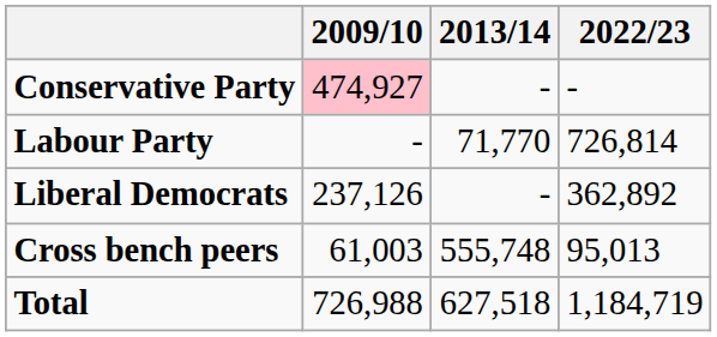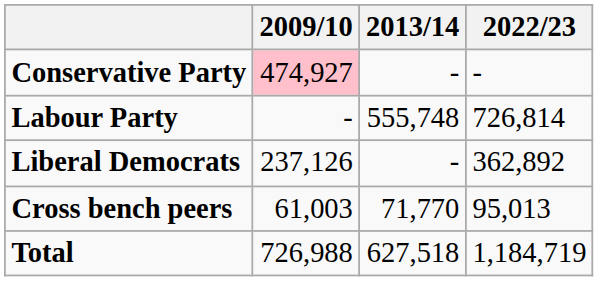 <table class="wikitable">
 <tr>
 <th> </th>
 <th>2009/10</th>
 <th>2013/14</th>
 <th>2022/23</th>
 </tr>
 <tr>
 <td><strong>Conservative Party</strong></td>
 <td align="right" style="background: pink;">474,927</td>
 <td align="right">-</td>
 <td>-</td>
 </tr>
 <tr>
 <td><strong>Labour Party</strong></td>
 <td align="right">-</td>
-<td align="right">71,770</td>
+<td align="right">555,748</td>
 <td>726,814</td>
 </tr>
 <tr>
 <td><strong>Liberal Democrats</strong></td>
 <td align="right">237,126</td>
 <td align="right">-</td>
 <td>362,892</td>
 </tr>
 <tr>
 <td><strong>Cross bench peers</strong></td>
 <td align="right">61,003</td>
-<td align="right">555,748</td>
+<td align="right">71,770</td>
 <td>95,013</td>
 </tr>
 <tr>
 <td><strong>Total</strong></td>
 <td align="right">726,988</td>
 <td align="right">627,518</td>
 <td>1,184,719</td>
 </tr>
 </table>
